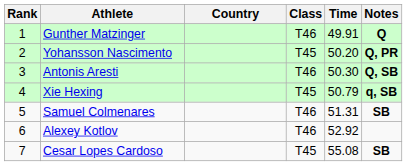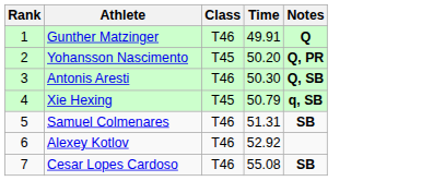 <table class="wikitable sortable" style="text-align:center">
 <tr>
 <th>Rank</th>
 <th style="width:180px">Athlete</th>
-<th style="width:125px">Country</th>
 <th>Class</th>
 <th>Time</th>
 <th>Notes</th>
 </tr>
 <tr style="background:#cfc;">
 <td>1</td>
 <td style="text-align:left;"><a href='#'>Gunther Matzinger</a></td>
-<td style="text-align:left;"></td>
 <td>T46</td>
 <td>49.91</td>
 <td><strong>Q</strong></td>
 </tr>
 <tr style="background:#cfc;">
 <td>2</td>
 <td style="text-align:left;"><a href='#'>Yohansson Nascimento</a></td>
-<td style="text-align:left;"></td>
 <td>T45</td>
 <td>50.20</td>
 <td><strong>Q, PR</strong></td>
 </tr>
 <tr style="background:#cfc;">
 <td>3</td>
 <td style="text-align:left;"><a href='#'>Antonis Aresti</a></td>
-<td style="text-align:left;"></td>
 <td>T46</td>
 <td>50.30</td>
 <td><strong>Q, SB</strong></td>
 </tr>
 <tr style="background:#cfc;">
 <td>4</td>
 <td style="text-align:left;"><a href='#'>Xie Hexing</a></td>
-<td style="text-align:left;"></td>
 <td>T45</td>
 <td>50.79</td>
 <td><strong>q, SB</strong></td>
 </tr>
 <tr>
 <td>5</td>
 <td style="text-align:left;"><a href='#'>Samuel Colmenares</a></td>
-<td style="text-align:left;"></td>
 <td>T46</td>
 <td>51.31</td>
 <td><strong>SB</strong></td>
 </tr>
 <tr>
 <td>6</td>
 <td style="text-align:left;"><a href='#'>Alexey Kotlov</a></td>
-<td style="text-align:left;"></td>
 <td>T46</td>
 <td>52.92</td>
 <td></td>
 </tr>
 <tr>
 <td>7</td>
 <td style="text-align:left;"><a href='#'>Cesar Lopes Cardoso</a></td>
-<td style="text-align:left;"></td>
-<td>T45</td>
+<td>T46</td>
 <td>55.08</td>
 <td><strong>SB</strong></td>
 </tr>
 </table>
